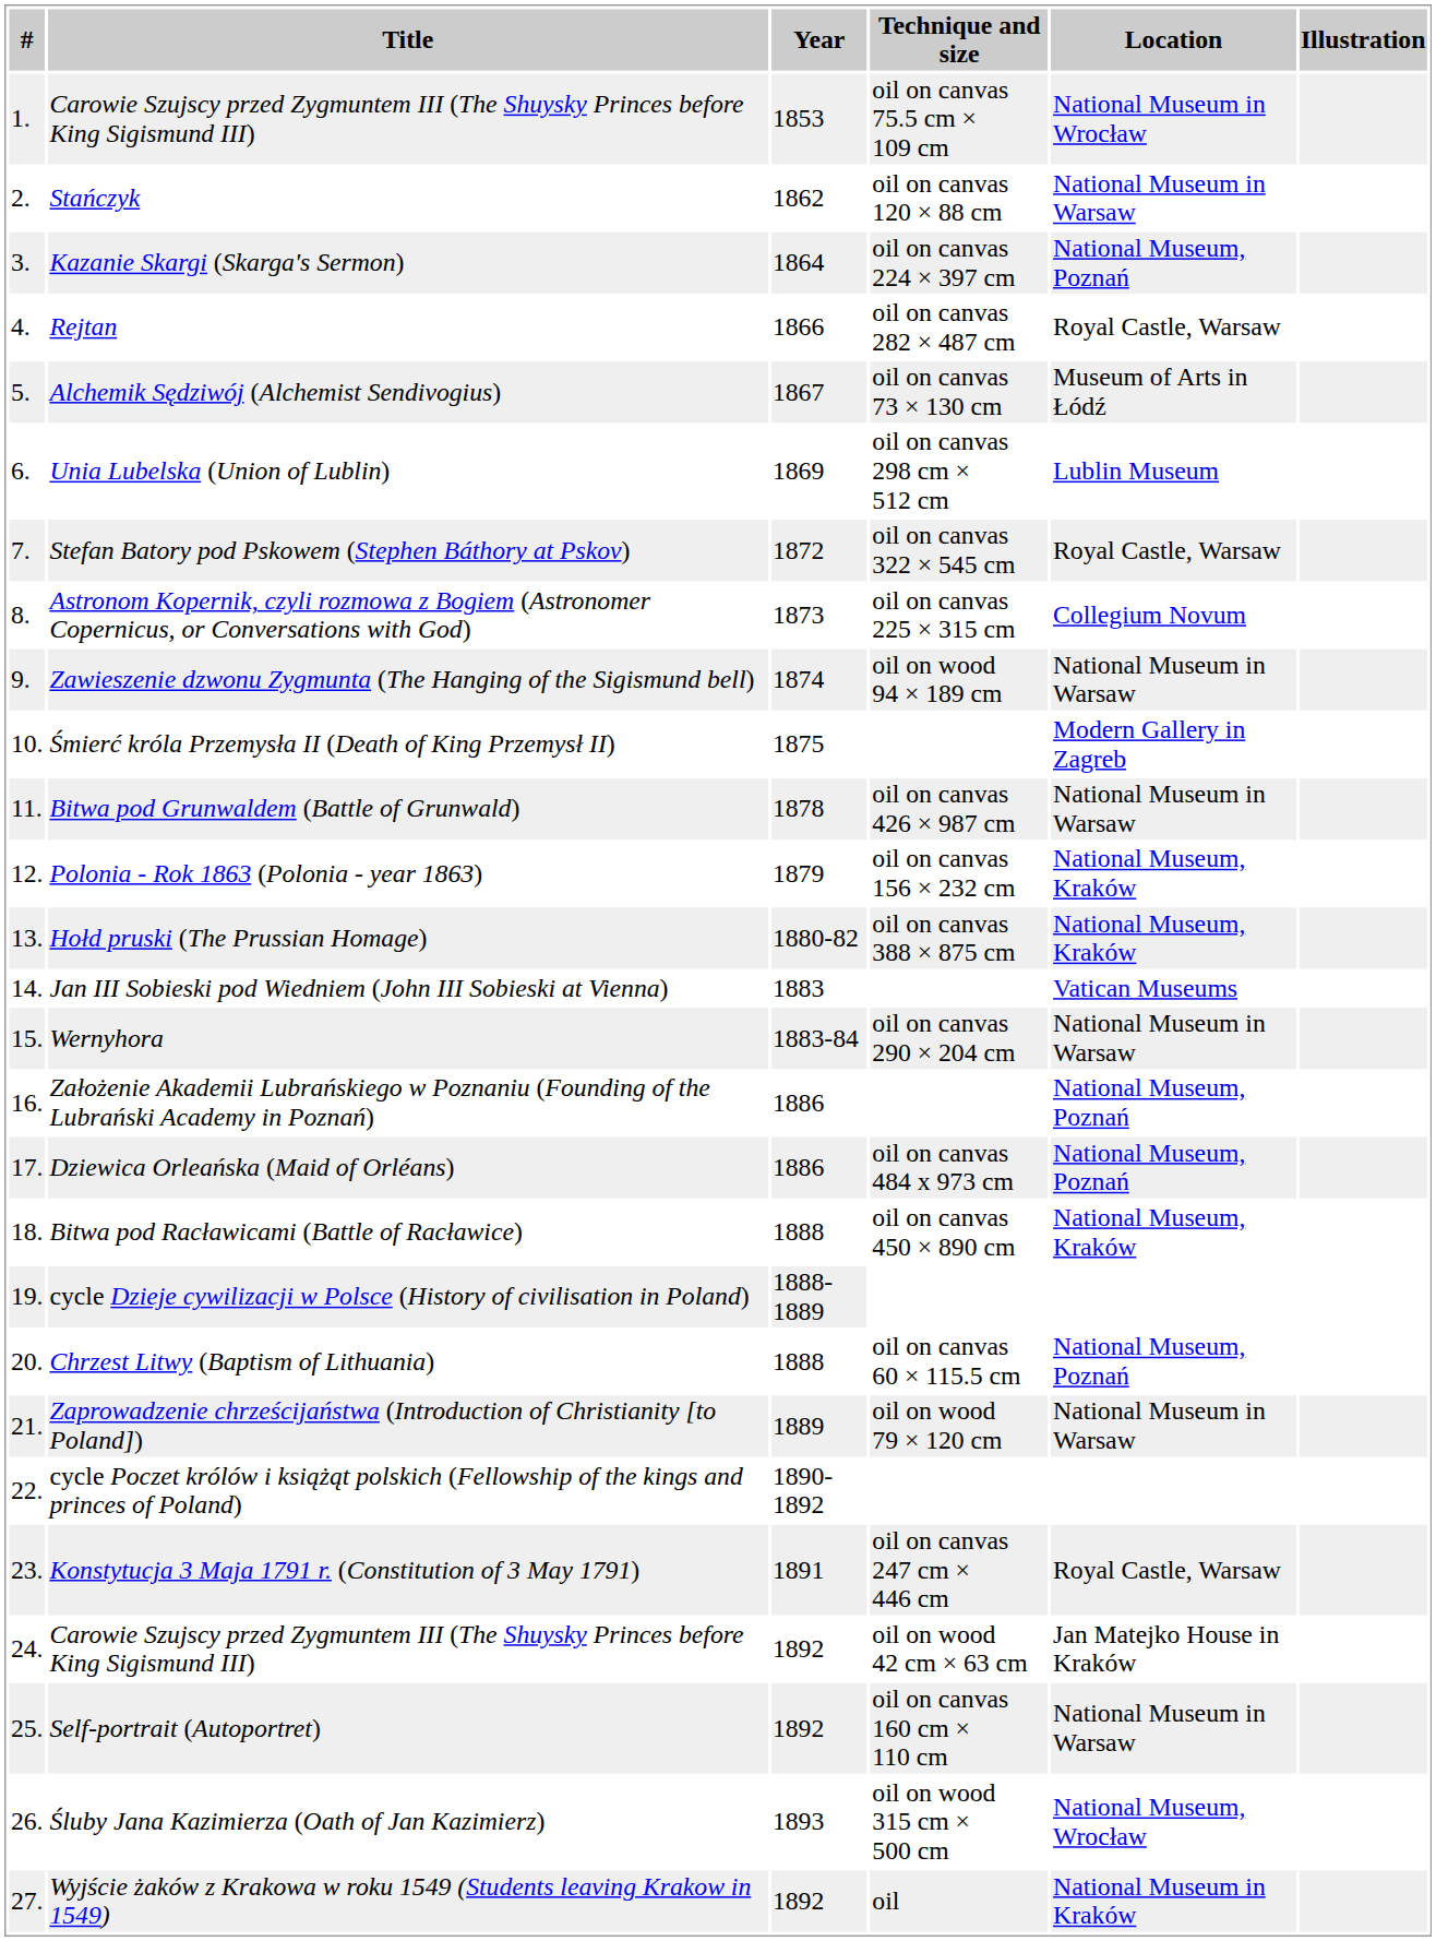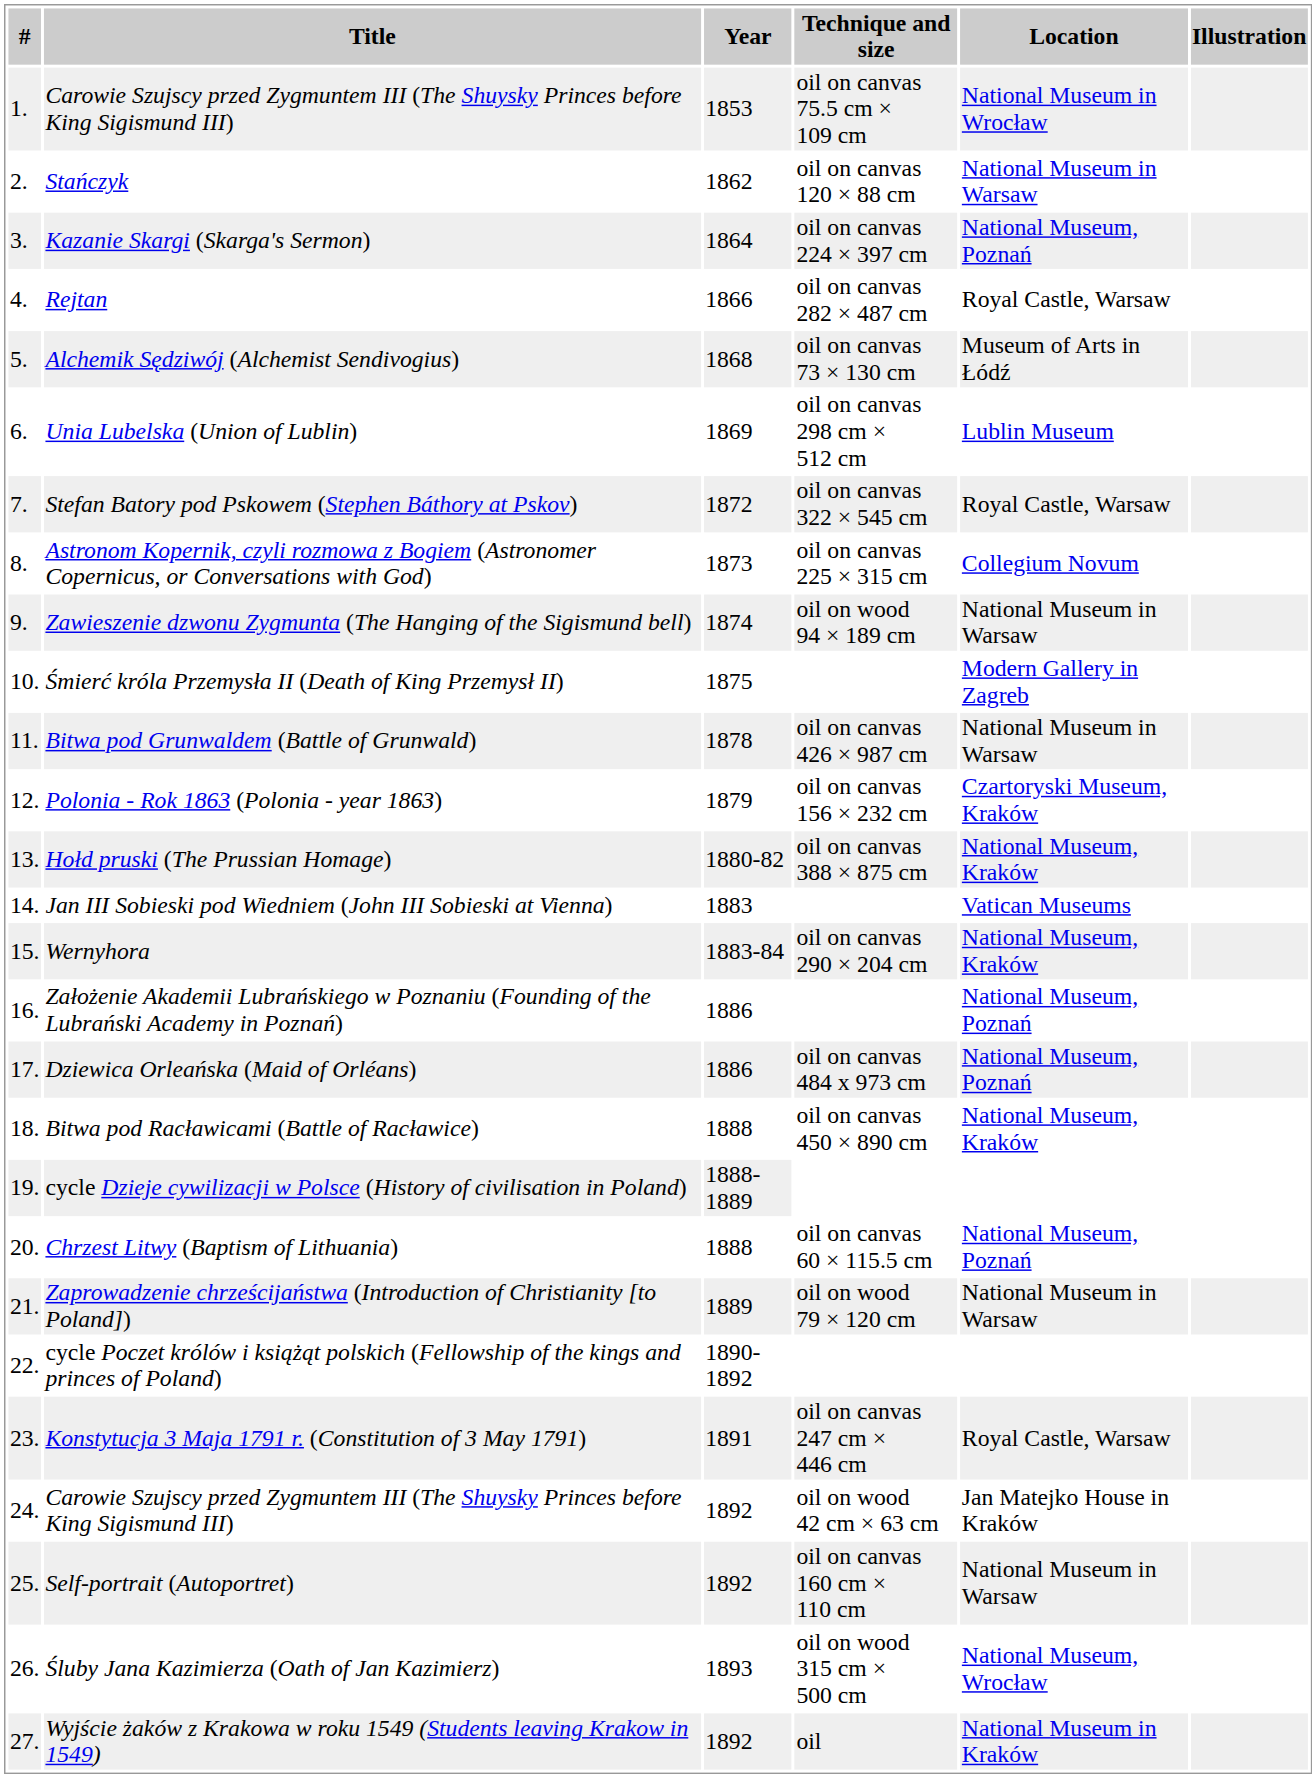 <table border="0" style="margin:auto; border:1px solid #999; background:#fff;">
 <tr style="text-align:center; background:#ccc;">
 <td><strong>#</strong></td>
 <td><strong>Title</strong></td>
 <td><strong>Year</strong></td>
 <td><strong>Technique and size</strong></td>
 <td><strong>Location</strong></td>
 <td><strong>Illustration</strong></td>
 </tr>
 <tr style="background:#efefef;">
 <td>1.</td>
 <td><em>Carowie Szujscy przed Zygmuntem III</em> (<em>The <a href='#'>Shuysky</a> Princes before King Sigismund III</em>)</td>
 <td>1853</td>
 <td>oil on canvas<br>75.5 cm × 109 cm</td>
 <td><a href='#'>National Museum in Wrocław</a></td>
 <td></td>
 </tr>
 <tr>
 <td>2.</td>
 <td><em><a href='#'>Stańczyk</a></em></td>
 <td>1862</td>
 <td>oil on canvas<br>120 × 88 cm</td>
 <td><a href='#'>National Museum in Warsaw</a></td>
 <td></td>
 </tr>
 <tr style="background:#efefef;">
 <td>3.</td>
 <td><em><a href='#'>Kazanie Skargi</a></em> (<em>Skarga's Sermon</em>)</td>
 <td>1864</td>
 <td>oil on canvas<br>224 × 397 cm</td>
 <td><a href='#'>National Museum, Poznań</a></td>
 <td></td>
 </tr>
 <tr>
 <td>4.</td>
 <td><em><a href='#'>Rejtan</a></em></td>
 <td>1866</td>
 <td>oil on canvas<br>282 × 487 cm</td>
 <td>Royal Castle, Warsaw</td>
 <td></td>
 </tr>
 <tr style="background:#efefef;">
 <td>5.</td>
 <td><em><a href='#'>Alchemik Sędziwój</a></em> (<em>Alchemist Sendivogius</em>)</td>
-<td>1867</td>
+<td>1868</td>
 <td>oil on canvas<br>73 × 130 cm</td>
 <td>Museum of Arts in Łódź</td>
 <td></td>
 </tr>
 <tr>
 <td>6.</td>
 <td><em><a href='#'>Unia Lubelska</a></em> (<em>Union of Lublin</em>)</td>
 <td>1869</td>
 <td>oil on canvas<br>298 cm × 512 cm</td>
 <td><a href='#'>Lublin Museum</a></td>
 <td></td>
 </tr>
 <tr style="background:#efefef;">
 <td>7.</td>
 <td><em>Stefan Batory pod Pskowem</em> (<em><a href='#'>Stephen Báthory at Pskov</a></em>)</td>
 <td>1872</td>
 <td>oil on canvas<br>322 × 545 cm</td>
 <td>Royal Castle, Warsaw</td>
 <td></td>
 </tr>
 <tr>
 <td>8.</td>
 <td><em><a href='#'>Astronom Kopernik, czyli rozmowa z Bogiem</a></em> (<em>Astronomer Copernicus, or Conversations with God</em>)</td>
 <td>1873</td>
 <td>oil on canvas<br>225 × 315 cm</td>
 <td><a href='#'>Collegium Novum</a></td>
 <td></td>
 </tr>
 <tr style="background:#efefef;">
 <td>9.</td>
 <td><em><a href='#'>Zawieszenie dzwonu Zygmunta</a></em> (<em>The Hanging of the Sigismund bell</em>)</td>
 <td>1874</td>
 <td>oil on wood<br>94 × 189 cm</td>
 <td>National Museum in Warsaw</td>
 <td></td>
 </tr>
 <tr>
 <td>10.</td>
 <td><em>Śmierć króla Przemysła II</em> (<em>Death of King Przemysł II</em>)</td>
 <td>1875</td>
 <td></td>
 <td><a href='#'>Modern Gallery in Zagreb</a></td>
 <td></td>
 </tr>
 <tr style="background:#efefef;">
 <td>11.</td>
 <td><em><a href='#'>Bitwa pod Grunwaldem</a></em> (<em>Battle of Grunwald</em>)</td>
 <td>1878</td>
 <td>oil on canvas<br>426 × 987 cm</td>
 <td>National Museum in Warsaw</td>
 <td></td>
 </tr>
 <tr>
 <td>12.</td>
 <td><em><a href='#'>Polonia - Rok 1863</a></em> (<em>Polonia - year 1863</em>)</td>
 <td>1879</td>
 <td>oil on canvas<br>156 × 232 cm</td>
-<td><a href='#'>National Museum, Kraków</a></td>
+<td><a href='#'>Czartoryski Museum, Kraków</a></td>
 <td></td>
 </tr>
 <tr style="background:#efefef;">
 <td>13.</td>
 <td><em><a href='#'>Hołd pruski</a></em>  (<em>The Prussian Homage</em>)</td>
 <td>1880-82</td>
 <td>oil on canvas<br>388 × 875 cm</td>
 <td><a href='#'>National Museum, Kraków</a></td>
 <td></td>
 </tr>
 <tr>
 <td>14.</td>
 <td><em>Jan III Sobieski pod Wiedniem</em> (<em>John III Sobieski at Vienna</em>)</td>
 <td>1883</td>
 <td></td>
 <td><a href='#'>Vatican Museums</a></td>
 <td></td>
 </tr>
 <tr style="background:#efefef;">
 <td>15.</td>
 <td><em>Wernyhora</em></td>
 <td>1883-84</td>
 <td>oil on canvas<br>290 × 204 cm</td>
-<td>National Museum in Warsaw</td>
+<td><a href='#'>National Museum, Kraków</a></td>
 <td></td>
 </tr>
 <tr>
 <td>16.</td>
 <td><em>Założenie Akademii Lubrańskiego w Poznaniu</em> (<em>Founding of the Lubrański Academy in Poznań</em>)</td>
 <td>1886</td>
 <td></td>
 <td><a href='#'>National Museum, Poznań</a></td>
 <td></td>
 </tr>
 <tr style="background:#efefef;">
 <td>17.</td>
 <td><em>Dziewica Orleańska</em> (<em>Maid of Orléans</em>)</td>
 <td>1886</td>
 <td>oil on canvas<br> 484 x 973 cm</td>
 <td><a href='#'>National Museum, Poznań</a></td>
 <td></td>
 </tr>
 <tr>
 <td>18.</td>
 <td><em>Bitwa pod Racławicami</em> (<em>Battle of Racławice</em>)</td>
 <td>1888</td>
 <td>oil on canvas<br>450 × 890 cm</td>
 <td><a href='#'>National Museum, Kraków</a></td>
 <td></td>
 </tr>
 <tr style="background:#efefef;">
 <td>19.</td>
 <td>cycle <em><a href='#'>Dzieje cywilizacji w Polsce</a></em> (<em>History of civilisation in Poland</em>)</td>
 <td>1888-1889</td>
 </tr>
 <tr>
 <td>20.</td>
 <td><em><a href='#'>Chrzest Litwy</a></em> (<em>Baptism of Lithuania</em>)</td>
 <td>1888</td>
 <td>oil on canvas<br>60 × 115.5 cm</td>
 <td><a href='#'>National Museum, Poznań</a></td>
 <td></td>
 </tr>
 <tr style="background:#efefef;">
 <td>21.</td>
 <td><em><a href='#'>Zaprowadzenie chrześcijaństwa</a></em> (<em>Introduction of Christianity [to Poland]</em>)</td>
 <td>1889</td>
 <td>oil on wood<br>79 × 120 cm</td>
 <td>National Museum in Warsaw</td>
 <td></td>
 </tr>
 <tr>
 <td>22.</td>
 <td>cycle <em>Poczet królów i książąt polskich</em> (<em>Fellowship of the kings and princes of Poland</em>)</td>
 <td>1890-1892</td>
 <td></td>
 <td></td>
 <td></td>
 </tr>
 <tr style="background:#efefef;">
 <td>23.</td>
 <td><em><a href='#'>Konstytucja 3 Maja 1791 r.</a></em> (<em>Constitution of 3 May 1791</em>)</td>
 <td>1891</td>
 <td>oil on canvas<br>247 cm × 446 cm</td>
 <td>Royal Castle, Warsaw</td>
 <td></td>
 </tr>
 <tr>
 <td>24.</td>
 <td><em>Carowie Szujscy przed Zygmuntem III</em> (<em>The <a href='#'>Shuysky</a> Princes before King Sigismund III</em>)</td>
 <td>1892</td>
 <td>oil on wood<br>42 cm × 63 cm</td>
 <td>Jan Matejko House in Kraków</td>
 <td></td>
 </tr>
 <tr style="background:#efefef;">
 <td>25.</td>
 <td><em>Self-portrait</em> (<em>Autoportret</em>)</td>
 <td>1892</td>
 <td>oil on canvas<br>160 cm × 110 cm</td>
 <td>National Museum in Warsaw</td>
 <td></td>
 </tr>
 <tr>
 <td>26.</td>
 <td><em>Śluby Jana Kazimierza</em> (<em>Oath of Jan Kazimierz</em>)</td>
 <td>1893</td>
 <td>oil on wood<br>315 cm × 500 cm</td>
 <td><a href='#'>National Museum, Wrocław</a></td>
 <td></td>
 </tr>
 <tr style="background:#efefef;">
 <td>27.</td>
 <td><em>Wyjście żaków z Krakowa w roku 1549 (<a href='#'>Students leaving Krakow in 1549</a>)</em></td>
 <td>1892</td>
 <td>oil</td>
 <td><a href='#'>National Museum in Kraków</a></td>
 <td></td>
 </tr>
 </table>
